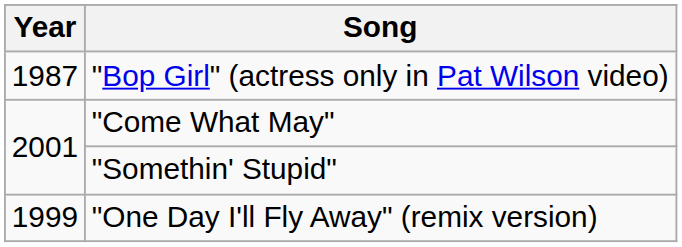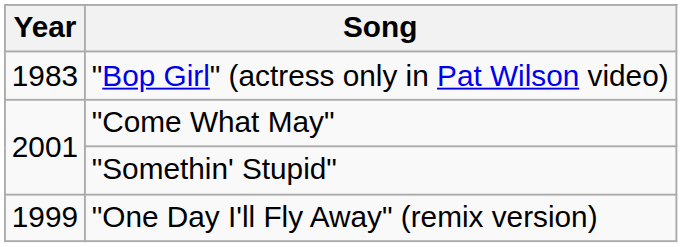 <table class="wikitable">
 <tr>
 <th>Year</th>
 <th>Song</th>
 </tr>
 <tr>
-<td>1987</td>
+<td>1983</td>
 <td align=left>"<a href='#'>Bop Girl</a>" (actress only in <a href='#'>Pat Wilson</a> video)</td>
 </tr>
 <tr>
 <td rowspan=2>2001</td>
 <td>"Come What May"</td>
 </tr>
 <tr>
 <td>"Somethin' Stupid"</td>
 </tr>
 <tr>
 <td>1999</td>
 <td align=left>"One Day I'll Fly Away" (remix version)</td>
 </tr>
 </table>
